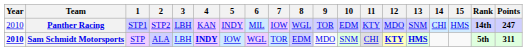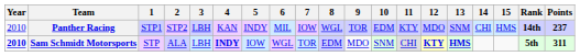 <table class="wikitable" style="text-align:center; font-size:85%">
 <tr>
 <th>Year</th>
 <th>Team</th>
 <th>1</th>
 <th>2</th>
 <th>3</th>
 <th>4</th>
 <th>5</th>
 <th>6</th>
 <th>7</th>
 <th>8</th>
 <th>9</th>
 <th>10</th>
 <th>11</th>
 <th>12</th>
 <th>13</th>
 <th>14</th>
 <th>15</th>
 <th>Rank</th>
 <th>Points</th>
 </tr>
 <tr>
 <td><a href='#'>2010</a></td>
 <th nowrap><a href='#'>Panther Racing</a></th>
 <td style="background:#CFCFFF;"><a href='#'>STP1</a><br></td>
 <td style="background:#EFCFFF;"><a href='#'>STP2</a><br></td>
 <td style="background:#CFCFFF;"><a href='#'>LBH</a><br></td>
 <td style="background:#EFCFFF;"><a href='#'>KAN</a><br></td>
 <td style="background:#EFCFFF;"><a href='#'>INDY</a><br></td>
 <td style="background:#CFEAFF;"><a href='#'>MIL</a><br></td>
 <td style="background:#EFCFFF;"><a href='#'>IOW</a><br></td>
 <td style="background:#CFCFFF;"><a href='#'>WGL</a><br></td>
 <td style="background:#CFCFFF;"><a href='#'>TOR</a><br></td>
 <td style="background:#CFCFFF;"><a href='#'>EDM</a><br></td>
 <td style="background:#CFCFFF;"><a href='#'>KTY</a><br></td>
 <td style="background:#CFCFFF;"><a href='#'>MDO</a><br></td>
 <td style="background:#CFCFFF;"><a href='#'>SNM</a><br></td>
 <td style="background:#CFEAFF;"><a href='#'>CHI</a><br></td>
 <td style="background:#CFEAFF;"><a href='#'>HMS</a><br></td>
 <td style="background:#CFCFFF;"><strong>14th</strong></td>
-<td style="background:#CFCFFF;"><strong>247</strong></td>
+<td style="background:#CFCFFF;"><strong>237</strong></td>
 </tr>
 <tr>
 <td><strong><a href='#'>2010</a></strong></td>
 <th nowrap><a href='#'>Sam Schmidt Motorsports</a></th>
 <td style="background:#EFCFFF;"><a href='#'>STP</a><br></td>
 <td style="background:#CFCFFF;"><a href='#'>ALA</a><br></td>
 <td style="background:#CFEAFF;"><a href='#'>LBH</a><br></td>
 <td style="background:#EFCFFF;"><strong><a href='#'>INDY</a></strong><br></td>
 <td style="background:#CFEAFF;"><a href='#'>IOW</a><br></td>
 <td style="background:#EFCFFF;"><a href='#'>WGL</a><br></td>
 <td style="background:#CFEAFF;"><a href='#'>TOR</a><br></td>
 <td style="background:#CFCFFF;"><a href='#'>EDM</a><br></td>
 <td><a href='#'>MDO</a></td>
 <td style="background:#DFFFDF;"><a href='#'>SNM</a><br></td>
 <td style="background:#DFDFDF;"><a href='#'>CHI</a><br></td>
 <td style="background:#FFFFBF;"><strong><a href='#'>KTY</a></strong><br></td>
 <td style="background:#DFFFDF;"><strong><a href='#'>HMS</a></strong><br></td>
 <td></td>
 <td></td>
 <td style="background:#DFFFDF;"><strong>5th</strong></td>
 <td style="background:#DFFFDF;"><strong>311</strong></td>
 </tr>
 </table>
